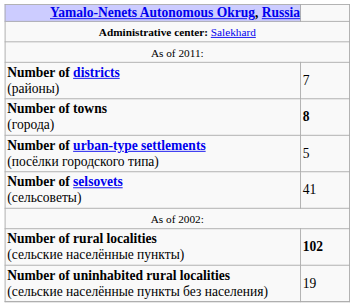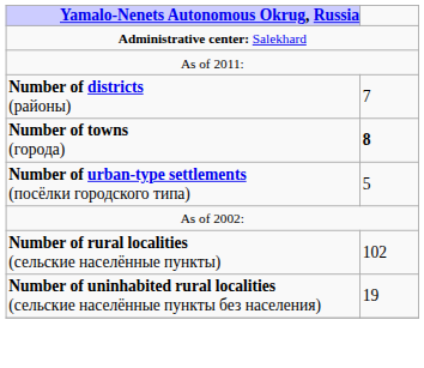 <table border=1 align="right" cellpadding=2 cellspacing=0 style="margin: 0 0 1em 1em; background: #f9f9f9; border: 1px #aaa solid; border-collapse: collapse; font-size: 95%;">
 <tr>
 <th bgcolor="#ccccff" style="padding:0 0 0 50px;"><a href='#'>Yamalo-Nenets Autonomous Okrug</a>, <a href='#'>Russia</a></th>
 <td width="50px"></td>
 </tr>
 <tr>
 <td colspan=2 align="center"><small><strong>Administrative center:</strong> <a href='#'>Salekhard</a></small></td>
 </tr>
 <tr>
 <td colspan=2 align="center"><small>As of 2011:</small></td>
 </tr>
 <tr>
 <td><strong>Number of <a href='#'>districts</a></strong><br>(районы)</td>
 <td>7</td>
 </tr>
 <tr>
 <td><strong>Number of towns</strong><br>(города)</td>
 <td><strong>8</strong></td>
 </tr>
 <tr>
 <td><strong>Number of <a href='#'>urban-type settlements</a></strong><br>(посёлки городского типа)</td>
 <td>5</td>
 </tr>
 <tr>
-<td><strong>Number of <a href='#'>selsovets</a></strong><br>(сельсоветы)</td>
-<td>41</td>
-</tr>
-<tr>
 <td colspan=2 align="center"><small>As of 2002:</small></td>
 </tr>
 <tr>
 <td><strong>Number of rural localities</strong><br>(сельские населённые пункты)</td>
-<td><strong>102</strong></td>
+<td>102</td>
 </tr>
 <tr>
 <td><strong>Number of uninhabited rural localities</strong><br>(сельские населённые пункты без населения)</td>
 <td>19</td>
 </tr>
 <tr>
 </tr>
 </table>
